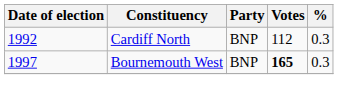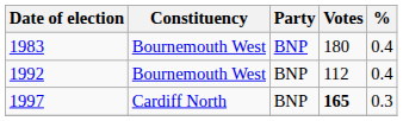 <table class="wikitable">
 <tr>
 <th>Date of election</th>
 <th>Constituency</th>
 <th>Party</th>
 <th>Votes</th>
 <th>%</th>
 </tr>
 <tr>
+<td><a href='#'>1983</a></td>
+<td><a href='#'>Bournemouth West</a></td>
+<td><a href='#'>BNP</a></td>
+<td>180</td>
+<td>0.4</td>
+</tr>
+<tr>
 <td><a href='#'>1992</a></td>
-<td><a href='#'>Cardiff North</a></td>
+<td><a href='#'>Bournemouth West</a></td>
 <td>BNP</td>
 <td>112</td>
-<td>0.3</td>
+<td>0.4</td>
 </tr>
 <tr>
 <td><a href='#'>1997</a></td>
-<td><a href='#'>Bournemouth West</a></td>
+<td><a href='#'>Cardiff North</a></td>
 <td>BNP</td>
 <td><strong>165</strong></td>
 <td>0.3</td>
 </tr>
 <tr>
 </tr>
 </table>
